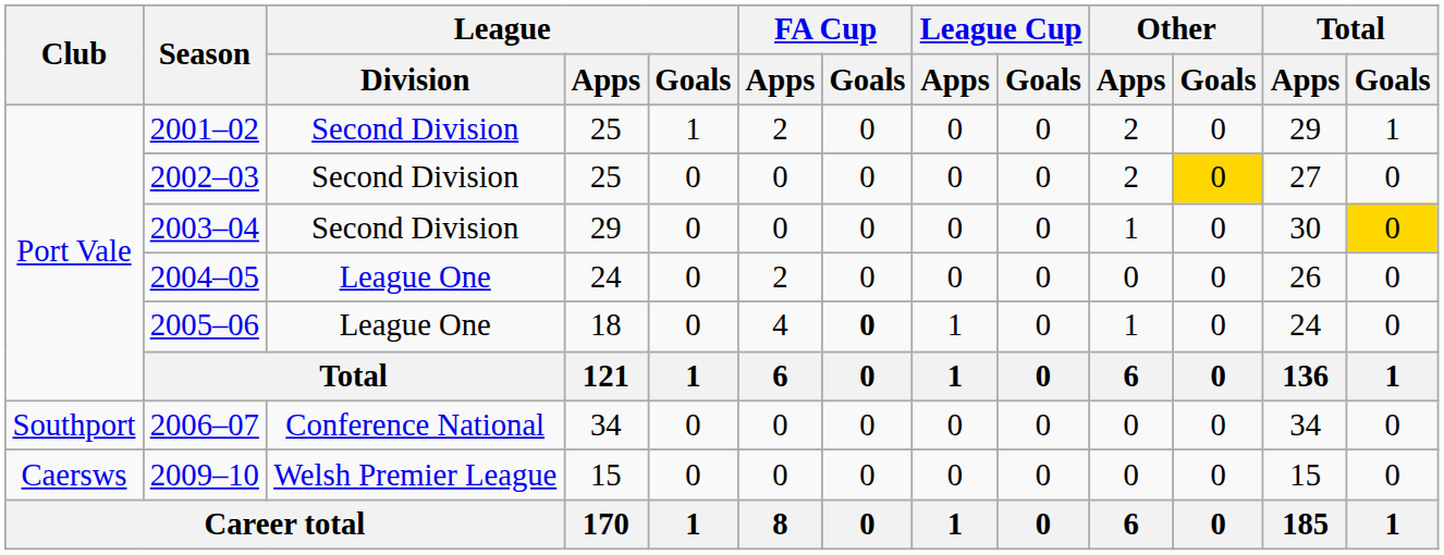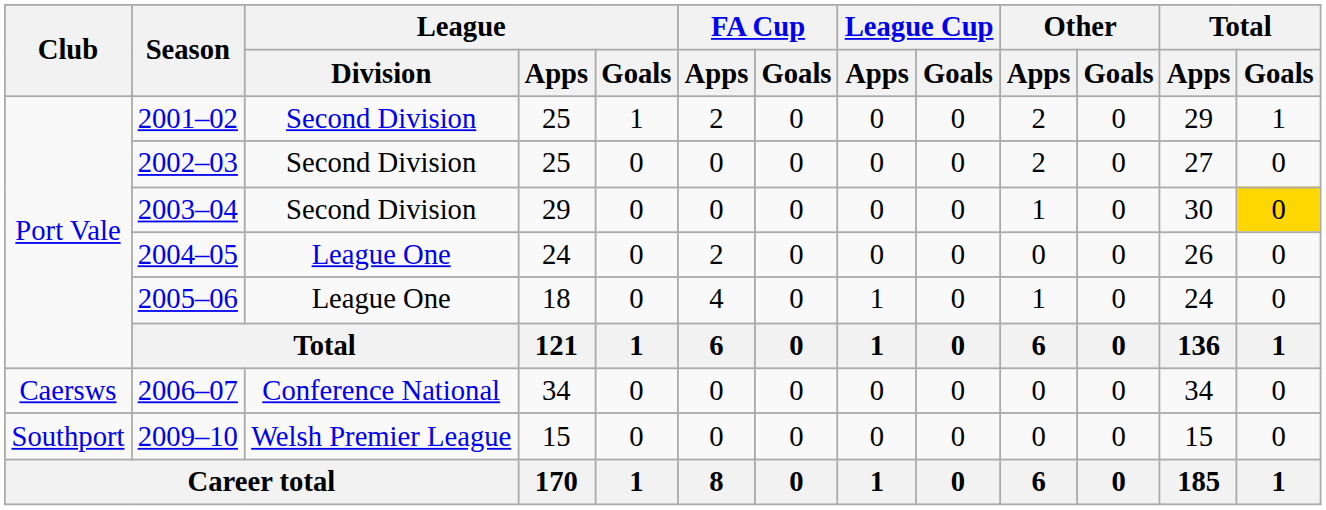 <table class="wikitable" style="text-align:center">
 <tr>
 <th rowspan="2">Club</th>
 <th rowspan="2">Season</th>
 <th colspan="3">League</th>
 <th colspan="2"><a href='#'>FA Cup</a></th>
 <th colspan="2"><a href='#'>League Cup</a></th>
 <th colspan="2">Other</th>
 <th colspan="2">Total</th>
 </tr>
 <tr>
 <th>Division</th>
 <th>Apps</th>
 <th>Goals</th>
 <th>Apps</th>
 <th>Goals</th>
 <th>Apps</th>
 <th>Goals</th>
 <th>Apps</th>
 <th>Goals</th>
 <th>Apps</th>
 <th>Goals</th>
 </tr>
 <tr>
 <td rowspan="6"><a href='#'>Port Vale</a></td>
 <td><a href='#'>2001–02</a></td>
 <td><a href='#'>Second Division</a></td>
 <td>25</td>
 <td>1</td>
 <td>2</td>
 <td>0</td>
 <td>0</td>
 <td>0</td>
 <td>2</td>
 <td>0</td>
 <td>29</td>
 <td>1</td>
 </tr>
 <tr>
 <td><a href='#'>2002–03</a></td>
 <td>Second Division</td>
 <td>25</td>
 <td>0</td>
 <td>0</td>
 <td>0</td>
 <td>0</td>
 <td>0</td>
 <td>2</td>
-<td style="background: gold;">0</td>
+<td>0</td>
 <td>27</td>
 <td>0</td>
 </tr>
 <tr>
 <td><a href='#'>2003–04</a></td>
 <td>Second Division</td>
 <td>29</td>
 <td>0</td>
 <td>0</td>
 <td>0</td>
 <td>0</td>
 <td>0</td>
 <td>1</td>
 <td>0</td>
 <td>30</td>
 <td style="background: gold;">0</td>
 </tr>
 <tr>
 <td><a href='#'>2004–05</a></td>
 <td><a href='#'>League One</a></td>
 <td>24</td>
 <td>0</td>
 <td>2</td>
 <td>0</td>
 <td>0</td>
 <td>0</td>
 <td>0</td>
 <td>0</td>
 <td>26</td>
 <td>0</td>
 </tr>
 <tr>
 <td><a href='#'>2005–06</a></td>
 <td>League One</td>
 <td>18</td>
 <td>0</td>
 <td>4</td>
-<td><strong>0</strong></td>
+<td>0</td>
 <td>1</td>
 <td>0</td>
 <td>1</td>
 <td>0</td>
 <td>24</td>
 <td>0</td>
 </tr>
 <tr>
 <th colspan="2">Total</th>
 <th>121</th>
 <th>1</th>
 <th>6</th>
 <th>0</th>
 <th>1</th>
 <th>0</th>
 <th>6</th>
 <th>0</th>
 <th>136</th>
 <th>1</th>
 </tr>
 <tr>
-<td><a href='#'>Southport</a></td>
+<td><a href='#'>Caersws</a></td>
 <td><a href='#'>2006–07</a></td>
 <td><a href='#'>Conference National</a></td>
 <td>34</td>
 <td>0</td>
 <td>0</td>
 <td>0</td>
 <td>0</td>
 <td>0</td>
 <td>0</td>
 <td>0</td>
 <td>34</td>
 <td>0</td>
 </tr>
 <tr>
-<td><a href='#'>Caersws</a></td>
+<td><a href='#'>Southport</a></td>
 <td><a href='#'>2009–10</a></td>
 <td><a href='#'>Welsh Premier League</a></td>
 <td>15</td>
 <td>0</td>
 <td>0</td>
 <td>0</td>
 <td>0</td>
 <td>0</td>
 <td>0</td>
 <td>0</td>
 <td>15</td>
 <td>0</td>
 </tr>
 <tr>
 <th colspan="3">Career total</th>
 <th>170</th>
 <th>1</th>
 <th>8</th>
 <th>0</th>
 <th>1</th>
 <th>0</th>
 <th>6</th>
 <th>0</th>
 <th>185</th>
 <th>1</th>
 </tr>
 </table>
